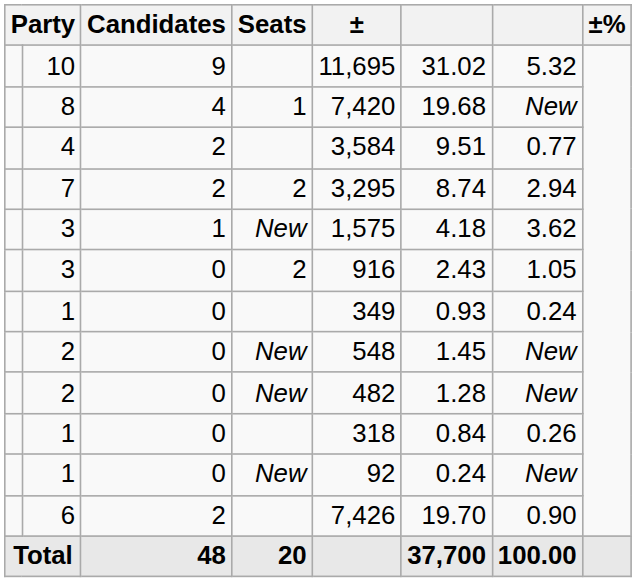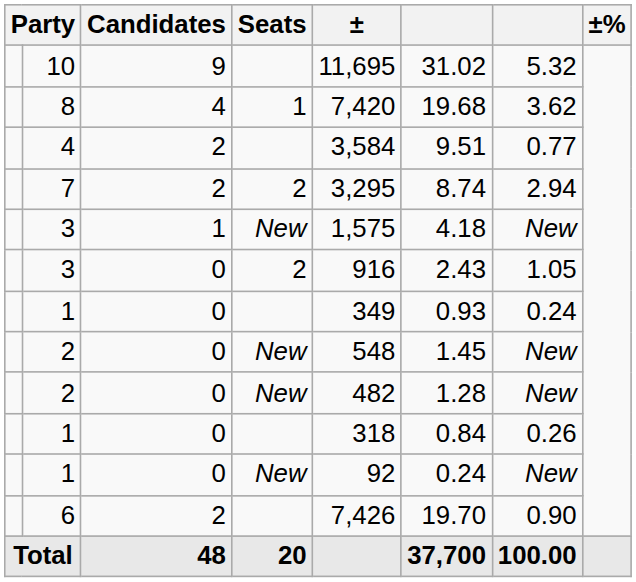 <table class="wikitable sortable" border="1">
 <tr>
 <th colspan=2 align=center>Party</th>
 <th>Candidates</th>
 <th>Seats</th>
 <th>±</th>
 <th></th>
 <th></th>
 <th>±%</th>
 </tr>
 <tr>
 <td></td>
 <td align=right>10</td>
 <td align=right>9</td>
 <td align=right></td>
 <td align=right>11,695</td>
 <td align=right>31.02</td>
 <td align=right> 5.32</td>
 </tr>
 <tr>
 <td></td>
 <td align=right>8</td>
 <td align=right>4</td>
 <td align=right> 1</td>
 <td align=right>7,420</td>
 <td align=right>19.68</td>
-<td align=right><em>New</em></td>
+<td align=right> 3.62</td>
 </tr>
 <tr>
 <td></td>
 <td align=right>4</td>
 <td align=right>2</td>
 <td align=right></td>
 <td align=right>3,584</td>
 <td align=right>9.51</td>
 <td align=right> 0.77</td>
 </tr>
 <tr>
 <td></td>
 <td align=right>7</td>
 <td align=right>2</td>
 <td align=right> 2</td>
 <td align=right>3,295</td>
 <td align=right>8.74</td>
 <td align=right> 2.94</td>
 </tr>
 <tr>
 <td></td>
 <td align=right>3</td>
 <td align=right>1</td>
 <td align=right><em>New</em></td>
 <td align=right>1,575</td>
 <td align=right>4.18</td>
-<td align=right> 3.62</td>
+<td align=right><em>New</em></td>
 </tr>
 <tr>
 <td></td>
 <td align=right>3</td>
 <td align=right>0</td>
 <td align=right> 2</td>
 <td align=right>916</td>
 <td align=right>2.43</td>
 <td align=right> 1.05</td>
 </tr>
 <tr>
 <td></td>
 <td align=right>1</td>
 <td align=right>0</td>
 <td align=right></td>
 <td align=right>349</td>
 <td align=right>0.93</td>
 <td align=right> 0.24</td>
 </tr>
 <tr>
 <td></td>
 <td align=right>2</td>
 <td align=right>0</td>
 <td align=right><em>New</em></td>
 <td align=right>548</td>
 <td align=right>1.45</td>
 <td align=right><em>New</em></td>
 </tr>
 <tr>
 <td></td>
 <td align=right>2</td>
 <td align=right>0</td>
 <td align=right><em>New</em></td>
 <td align=right>482</td>
 <td align=right>1.28</td>
 <td align=right><em>New</em></td>
 </tr>
 <tr>
 <td></td>
 <td align=right>1</td>
 <td align=right>0</td>
 <td align=right></td>
 <td align=right>318</td>
 <td align=right>0.84</td>
 <td align=right> 0.26</td>
 </tr>
 <tr>
 <td></td>
 <td align=right>1</td>
 <td align=right>0</td>
 <td align=right><em>New</em></td>
 <td align=right>92</td>
 <td align=right>0.24</td>
 <td align=right><em>New</em></td>
 </tr>
 <tr>
 <td></td>
 <td align=right>6</td>
 <td align=right>2</td>
 <td align=right></td>
 <td align=right>7,426</td>
 <td align=right>19.70</td>
 <td align=right> 0.90</td>
 </tr>
 <tr style="font-weight:bold; background:rgb(232,232,232);">
 <td colspan=2 align=center>Total</td>
 <td align=right>48</td>
 <td align=right>20</td>
 <td align=center></td>
 <td align=right>37,700</td>
 <td align=center>100.00</td>
 <td align=center></td>
 </tr>
 </table>
